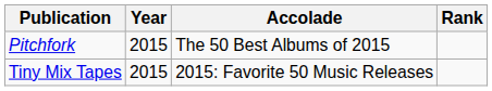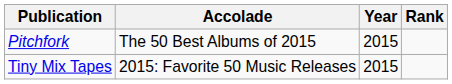 <table class="sortable wikitable">
 <tr>
 <th>Publication</th>
+<th>Accolade</th>
 <th>Year</th>
-<th>Accolade</th>
 <th>Rank</th>
 </tr>
 <tr>
 <td><em><a href='#'>Pitchfork</a></em></td>
+<td>The 50 Best Albums of 2015</td>
 <td>2015</td>
-<td>The 50 Best Albums of 2015</td>
 <td></td>
 </tr>
 <tr>
 <td><a href='#'>Tiny Mix Tapes</a></td>
+<td>2015: Favorite 50 Music Releases</td>
 <td>2015</td>
-<td>2015: Favorite 50 Music Releases</td>
 <td></td>
 </tr>
 </table>
